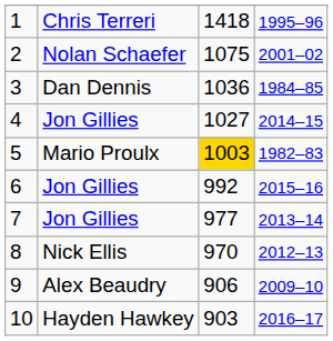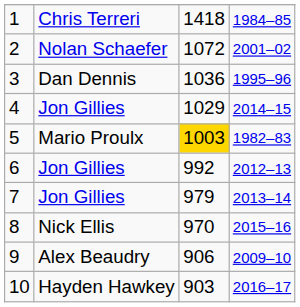 <table class="wikitable">
 <tr>
 </tr>
 <tr>
 <td>1</td>
 <td><a href='#'>Chris Terreri</a></td>
 <td>1418</td>
-<td style="font-size:80%;"><a href='#'>1995–96</a></td>
+<td style="font-size:80%;"><a href='#'>1984–85</a></td>
 </tr>
 <tr>
 <td>2</td>
 <td><a href='#'>Nolan Schaefer</a></td>
-<td>1075</td>
+<td>1072</td>
 <td style="font-size:80%;"><a href='#'>2001–02</a></td>
 </tr>
 <tr>
 <td>3</td>
 <td>Dan Dennis</td>
 <td>1036</td>
-<td style="font-size:80%;"><a href='#'>1984–85</a></td>
+<td style="font-size:80%;"><a href='#'>1995–96</a></td>
 </tr>
 <tr>
 <td>4</td>
 <td><a href='#'>Jon Gillies</a></td>
-<td>1027</td>
+<td>1029</td>
 <td style="font-size:80%;"><a href='#'>2014–15</a></td>
 </tr>
 <tr>
 <td>5</td>
 <td>Mario Proulx</td>
 <td style="background: gold;">1003</td>
 <td style="font-size:80%;"><a href='#'>1982–83</a></td>
 </tr>
 <tr>
 <td>6</td>
 <td><a href='#'>Jon Gillies</a></td>
 <td>992</td>
-<td style="font-size:80%;"><a href='#'>2015–16</a></td>
+<td style="font-size:80%;"><a href='#'>2012–13</a></td>
 </tr>
 <tr>
 <td>7</td>
 <td><a href='#'>Jon Gillies</a></td>
-<td>977</td>
+<td>979</td>
 <td style="font-size:80%;"><a href='#'>2013–14</a></td>
 </tr>
 <tr>
 <td>8</td>
 <td>Nick Ellis</td>
 <td>970</td>
-<td style="font-size:80%;"><a href='#'>2012–13</a></td>
+<td style="font-size:80%;"><a href='#'>2015–16</a></td>
 </tr>
 <tr>
 <td>9</td>
 <td>Alex Beaudry</td>
 <td>906</td>
 <td style="font-size:80%;"><a href='#'>2009–10</a></td>
 </tr>
 <tr>
 <td>10</td>
 <td>Hayden Hawkey</td>
 <td>903</td>
 <td style="font-size:80%;"><a href='#'>2016–17</a></td>
 </tr>
 </table>
